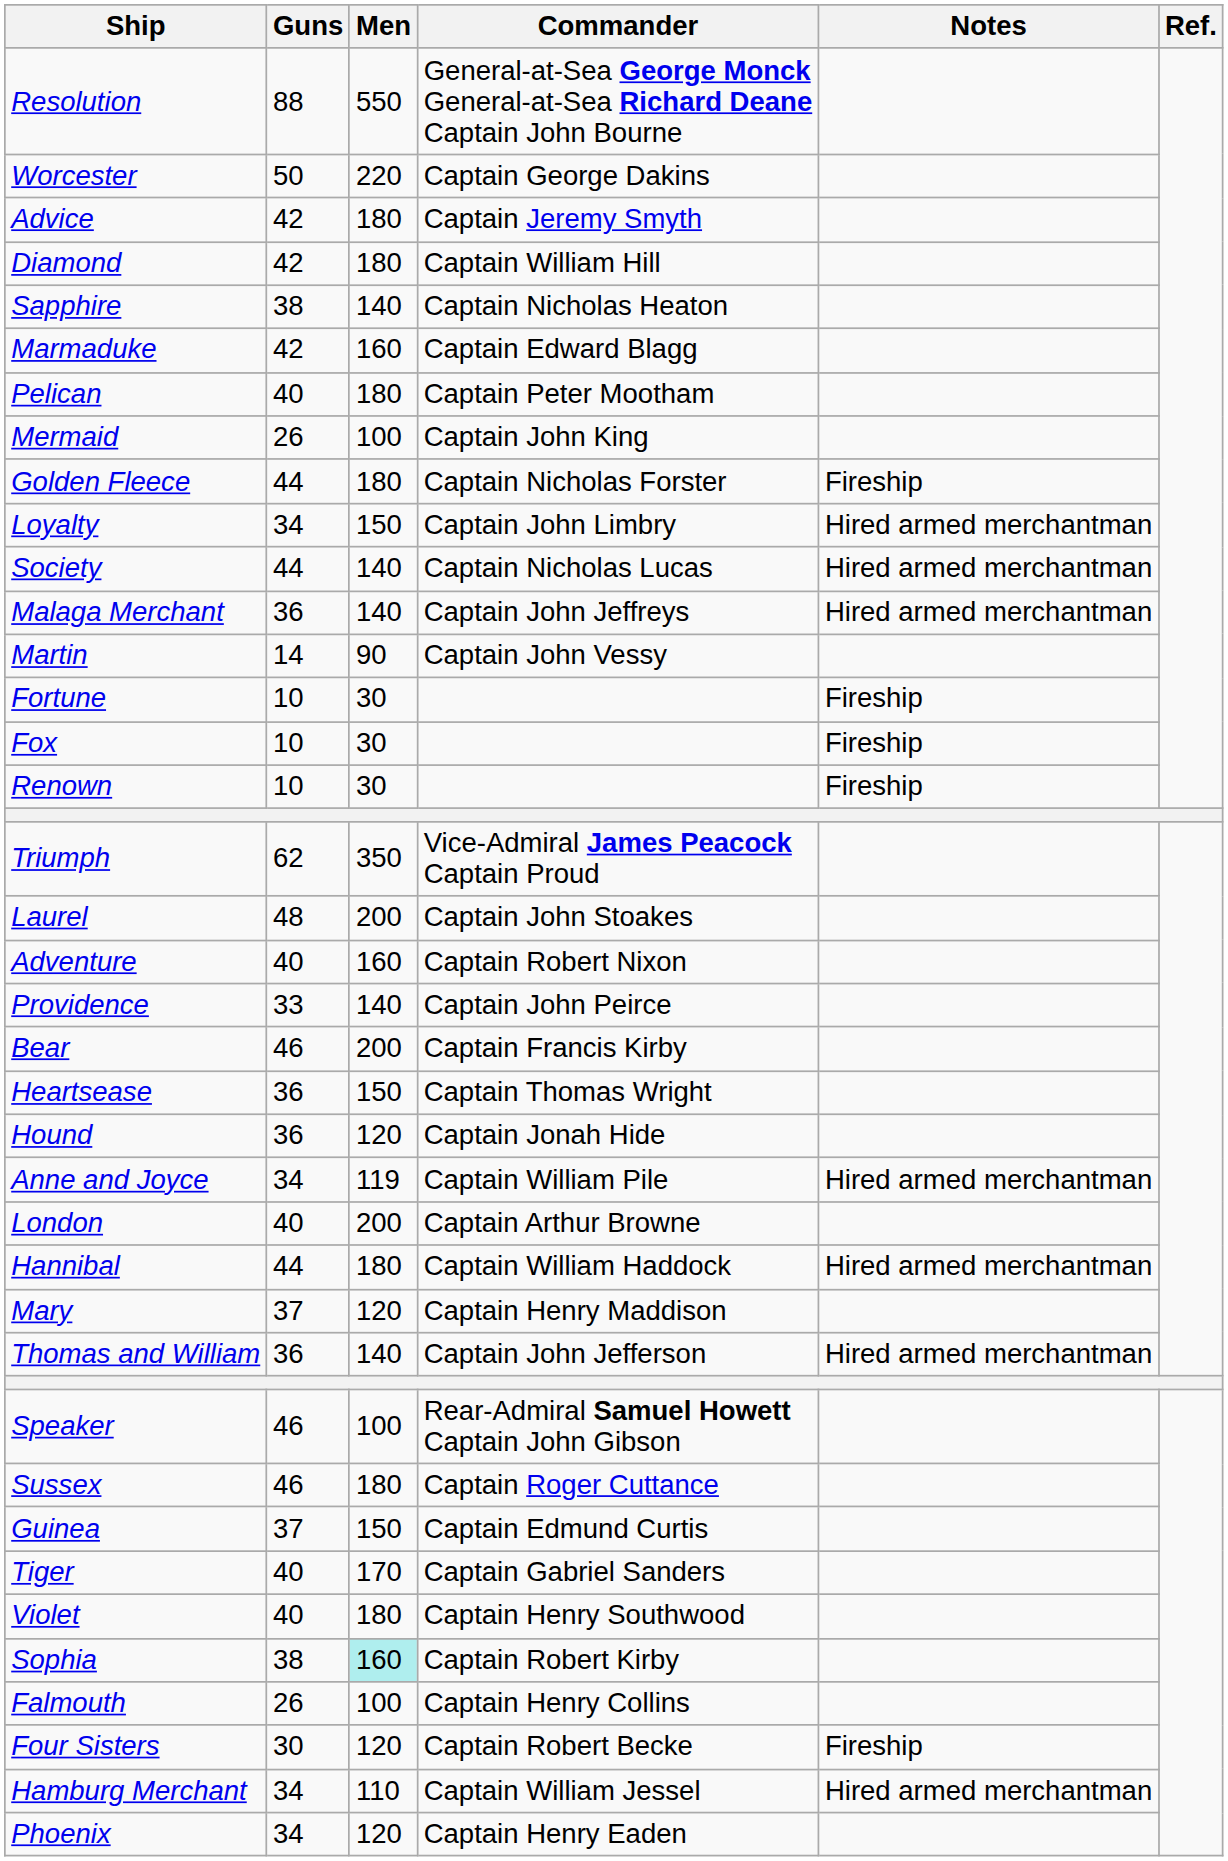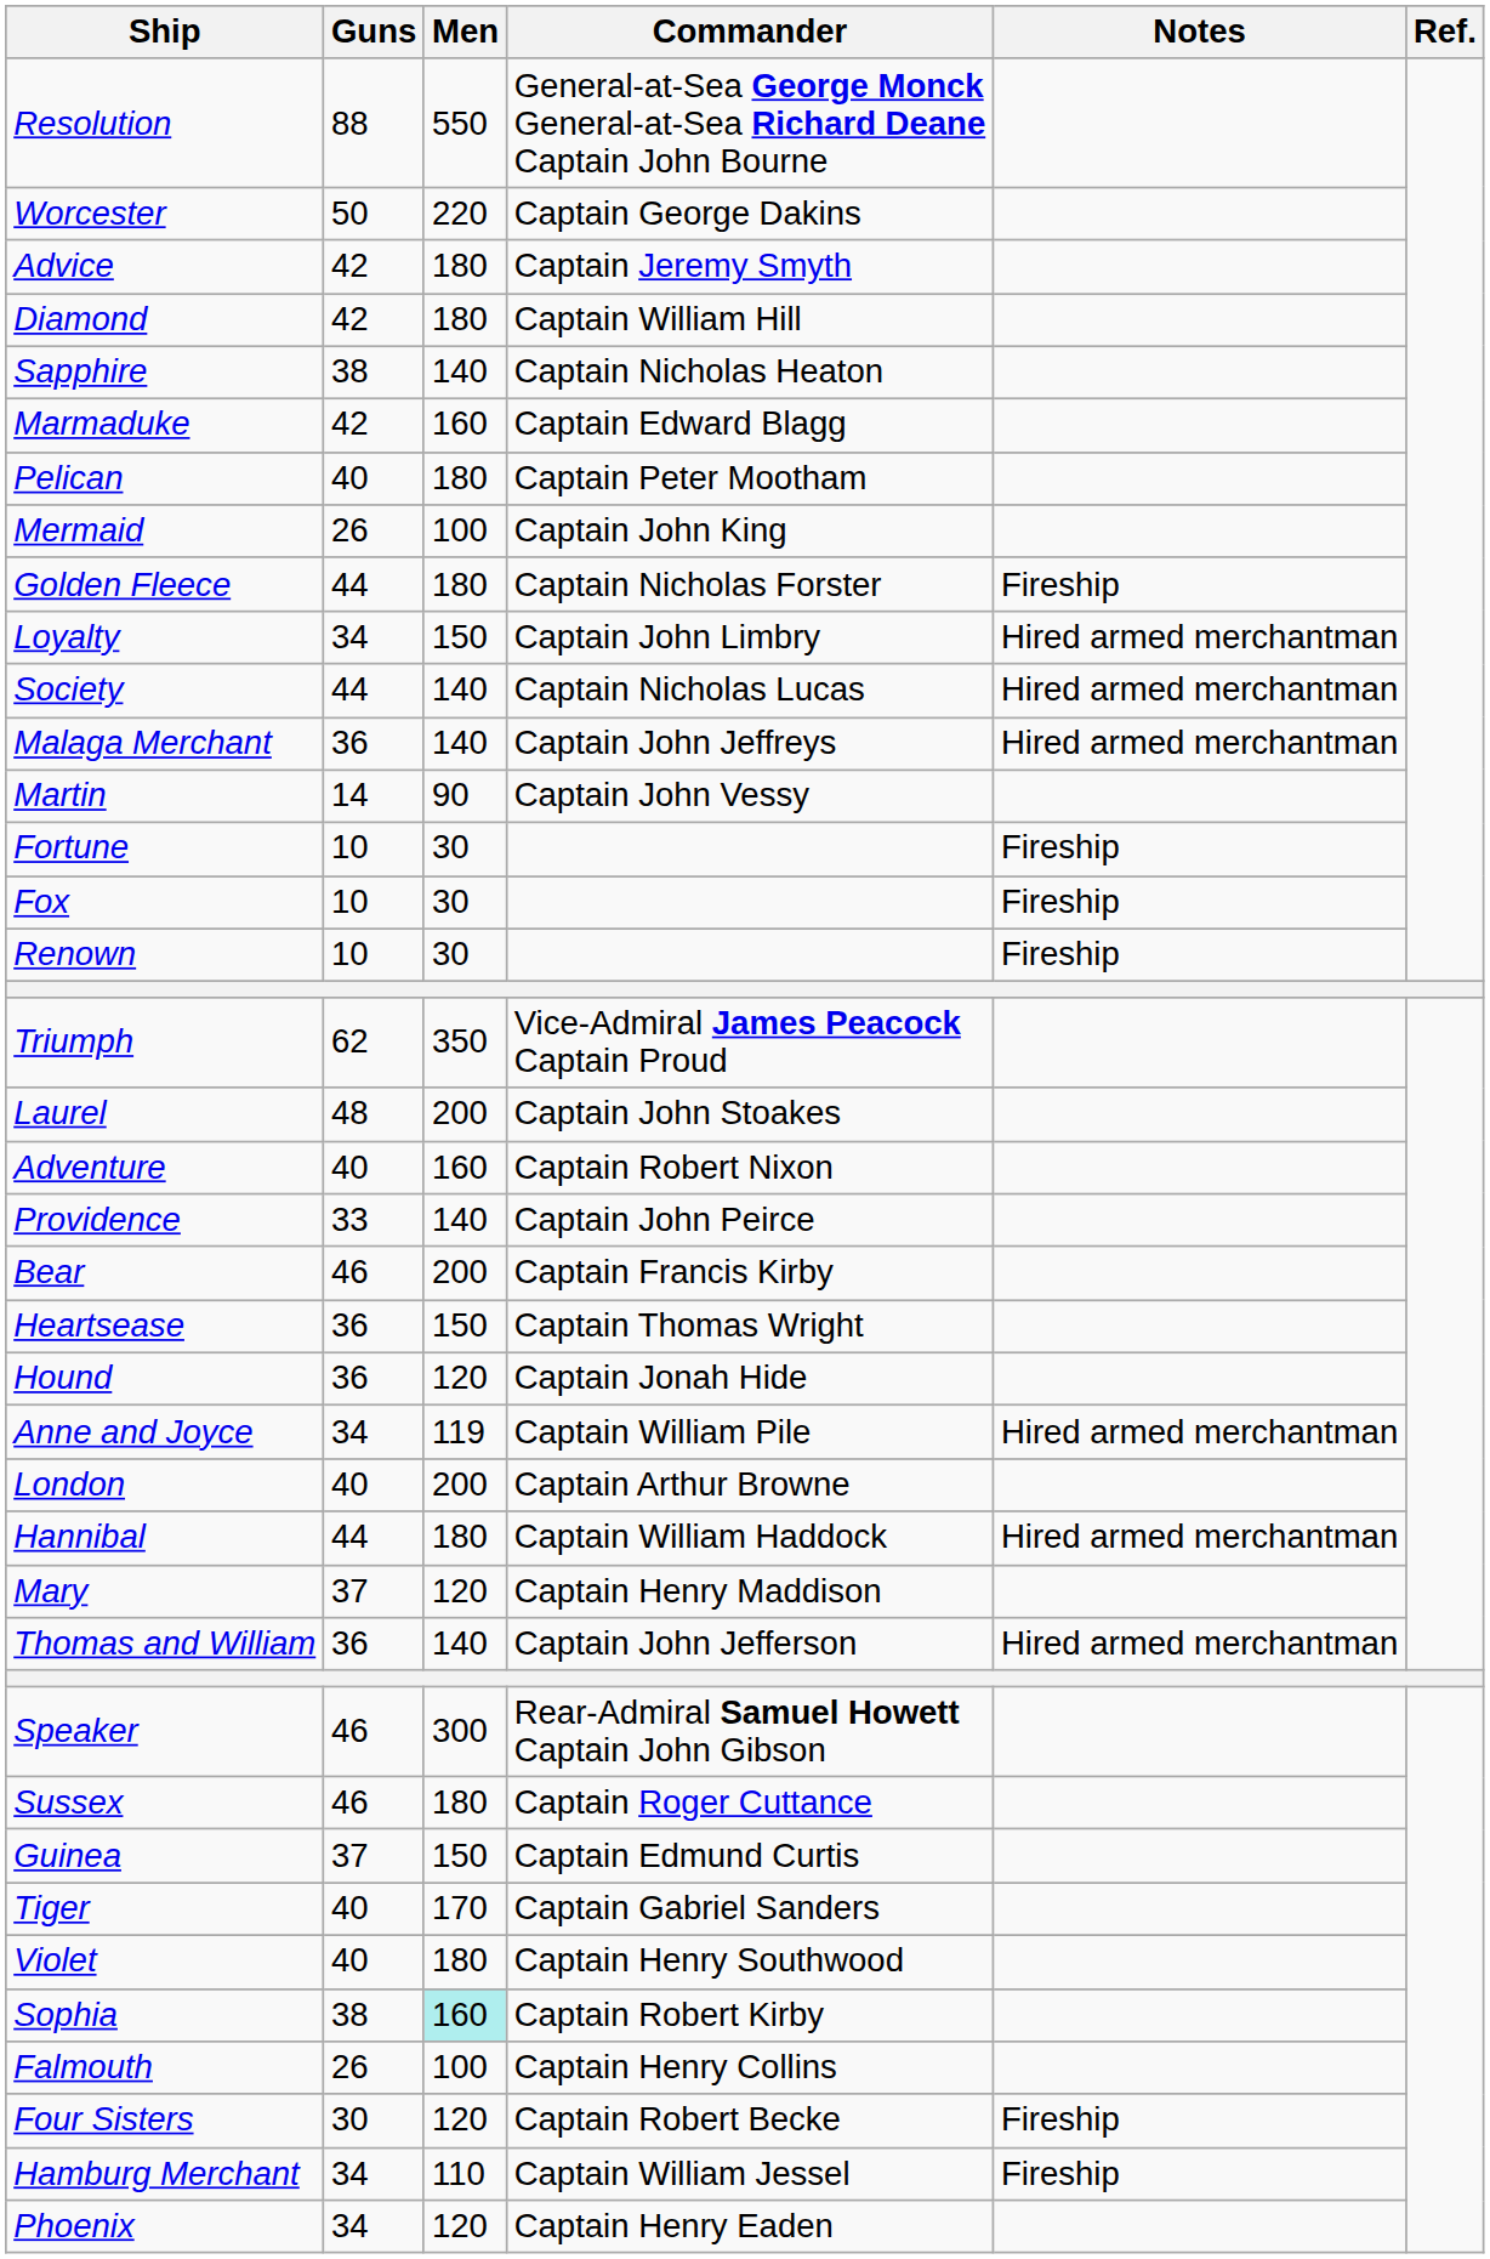 <table class="wikitable"width=>
 <tr>
 <th>Ship</th>
 <th>Guns</th>
 <th>Men</th>
 <th>Commander</th>
 <th>Notes</th>
 <th>Ref.</th>
 </tr>
 <tr>
 <td><a href='#'><em>Resolution</em></a></td>
 <td>88</td>
 <td>550</td>
 <td>General-at-Sea <strong><a href='#'>George Monck</a></strong><br>General-at-Sea <strong><a href='#'>Richard Deane</a></strong><br>Captain John Bourne</td>
 <td></td>
 <td rowspan=16></td>
 </tr>
 <tr>
 <td><a href='#'><em>Worcester</em></a></td>
 <td>50</td>
 <td>220</td>
 <td>Captain George Dakins</td>
 <td></td>
 </tr>
 <tr>
 <td><a href='#'><em>Advice</em></a></td>
 <td>42</td>
 <td>180</td>
 <td>Captain <a href='#'>Jeremy Smyth</a></td>
 <td></td>
 </tr>
 <tr>
 <td><a href='#'><em>Diamond</em></a></td>
 <td>42</td>
 <td>180</td>
 <td>Captain William Hill</td>
 <td></td>
 </tr>
 <tr>
 <td><a href='#'><em>Sapphire</em></a></td>
 <td>38</td>
 <td>140</td>
 <td>Captain Nicholas Heaton</td>
 <td></td>
 </tr>
 <tr>
 <td><a href='#'><em>Marmaduke</em></a></td>
 <td>42</td>
 <td>160</td>
 <td>Captain Edward Blagg</td>
 <td></td>
 </tr>
 <tr>
 <td><a href='#'><em>Pelican</em></a></td>
 <td>40</td>
 <td>180</td>
 <td>Captain Peter Mootham</td>
 <td></td>
 </tr>
 <tr>
 <td><a href='#'><em>Mermaid</em></a></td>
 <td>26</td>
 <td>100</td>
 <td>Captain John King</td>
 <td></td>
 </tr>
 <tr>
 <td><a href='#'><em>Golden Fleece</em></a></td>
 <td>44</td>
 <td>180</td>
 <td>Captain Nicholas Forster</td>
 <td>Fireship</td>
 </tr>
 <tr>
 <td><a href='#'><em>Loyalty</em></a></td>
 <td>34</td>
 <td>150</td>
 <td>Captain John Limbry</td>
 <td>Hired armed merchantman</td>
 </tr>
 <tr>
 <td><a href='#'><em>Society</em></a></td>
 <td>44</td>
 <td>140</td>
 <td>Captain Nicholas Lucas</td>
 <td>Hired armed merchantman</td>
 </tr>
 <tr>
 <td><a href='#'><em>Malaga Merchant</em></a></td>
 <td>36</td>
 <td>140</td>
 <td>Captain John Jeffreys</td>
 <td>Hired armed merchantman</td>
 </tr>
 <tr>
 <td><a href='#'><em>Martin</em></a></td>
 <td>14</td>
 <td>90</td>
 <td>Captain John Vessy</td>
 <td></td>
 </tr>
 <tr>
 <td><a href='#'><em>Fortune</em></a></td>
 <td>10</td>
 <td>30</td>
 <td></td>
 <td>Fireship</td>
 </tr>
 <tr>
 <td><a href='#'><em>Fox</em></a></td>
 <td>10</td>
 <td>30</td>
 <td></td>
 <td>Fireship</td>
 </tr>
 <tr>
 <td><a href='#'><em>Renown</em></a></td>
 <td>10</td>
 <td>30</td>
 <td></td>
 <td>Fireship</td>
 </tr>
 <tr>
 <th colspan=6></th>
 </tr>
 <tr>
 <td><a href='#'><em>Triumph</em></a></td>
 <td>62</td>
 <td>350</td>
 <td>Vice-Admiral <strong><a href='#'>James Peacock</a></strong><br>Captain Proud</td>
 <td></td>
 <td rowspan=12></td>
 </tr>
 <tr>
 <td><a href='#'><em>Laurel</em></a></td>
 <td>48</td>
 <td>200</td>
 <td>Captain John Stoakes</td>
 <td></td>
 </tr>
 <tr>
 <td><a href='#'><em>Adventure</em></a></td>
 <td>40</td>
 <td>160</td>
 <td>Captain Robert Nixon</td>
 <td></td>
 </tr>
 <tr>
 <td><a href='#'><em>Providence</em></a></td>
 <td>33</td>
 <td>140</td>
 <td>Captain John Peirce</td>
 <td></td>
 </tr>
 <tr>
 <td><a href='#'><em>Bear</em></a></td>
 <td>46</td>
 <td>200</td>
 <td>Captain Francis Kirby</td>
 <td></td>
 </tr>
 <tr>
 <td><a href='#'><em>Heartsease</em></a></td>
 <td>36</td>
 <td>150</td>
 <td>Captain Thomas Wright</td>
 <td></td>
 </tr>
 <tr>
 <td><a href='#'><em>Hound</em></a></td>
 <td>36</td>
 <td>120</td>
 <td>Captain Jonah Hide</td>
 <td></td>
 </tr>
 <tr>
 <td><a href='#'><em>Anne and Joyce</em></a></td>
 <td>34</td>
 <td>119</td>
 <td>Captain William Pile</td>
 <td>Hired armed merchantman</td>
 </tr>
 <tr>
 <td><a href='#'><em>London</em></a></td>
 <td>40</td>
 <td>200</td>
 <td>Captain Arthur Browne</td>
 <td></td>
 </tr>
 <tr>
 <td><a href='#'><em>Hannibal</em></a></td>
 <td>44</td>
 <td>180</td>
 <td>Captain William Haddock</td>
 <td>Hired armed merchantman</td>
 </tr>
 <tr>
 <td><a href='#'><em>Mary</em></a></td>
 <td>37</td>
 <td>120</td>
 <td>Captain Henry Maddison</td>
 <td></td>
 </tr>
 <tr>
 <td><a href='#'><em>Thomas and William</em></a></td>
 <td>36</td>
 <td>140</td>
 <td>Captain John Jefferson</td>
 <td>Hired armed merchantman</td>
 </tr>
 <tr>
 <th colspan=6></th>
 </tr>
 <tr>
 <td><a href='#'><em>Speaker</em></a></td>
 <td>46</td>
-<td>100</td>
+<td>300</td>
 <td>Rear-Admiral <strong>Samuel Howett</strong><br>Captain John Gibson</td>
 <td></td>
 <td rowspan=100></td>
 </tr>
 <tr>
 <td><a href='#'><em>Sussex</em></a></td>
 <td>46</td>
 <td>180</td>
 <td>Captain <a href='#'>Roger Cuttance</a></td>
 <td></td>
 </tr>
 <tr>
 <td><a href='#'><em>Guinea</em></a></td>
 <td>37</td>
 <td>150</td>
 <td>Captain Edmund Curtis</td>
 <td></td>
 </tr>
 <tr>
 <td><a href='#'><em>Tiger</em></a></td>
 <td>40</td>
 <td>170</td>
 <td>Captain Gabriel Sanders</td>
 <td></td>
 </tr>
 <tr>
 <td><a href='#'><em>Violet</em></a></td>
 <td>40</td>
 <td>180</td>
 <td>Captain Henry Southwood</td>
 <td></td>
 </tr>
 <tr>
 <td><a href='#'><em>Sophia</em></a></td>
 <td>38</td>
 <td style="background: paleturquoise;">160</td>
 <td>Captain Robert Kirby</td>
 <td></td>
 </tr>
 <tr>
 <td><a href='#'><em>Falmouth</em></a></td>
 <td>26</td>
 <td>100</td>
 <td>Captain Henry Collins</td>
 <td></td>
 </tr>
 <tr>
 <td><a href='#'><em>Four Sisters</em></a></td>
 <td>30</td>
 <td>120</td>
 <td>Captain Robert Becke</td>
 <td>Fireship</td>
 </tr>
 <tr>
 <td><a href='#'><em>Hamburg Merchant</em></a></td>
 <td>34</td>
 <td>110</td>
 <td>Captain William Jessel</td>
-<td>Hired armed merchantman</td>
+<td>Fireship</td>
 </tr>
 <tr>
 <td><a href='#'><em>Phoenix</em></a></td>
 <td>34</td>
 <td>120</td>
 <td>Captain Henry Eaden</td>
 <td></td>
 </tr>
 </table>
